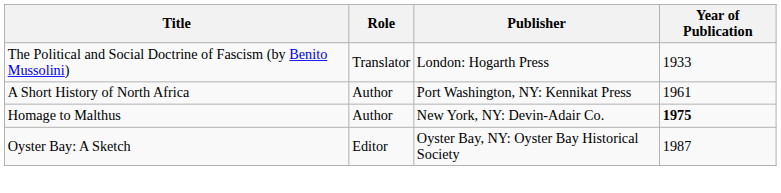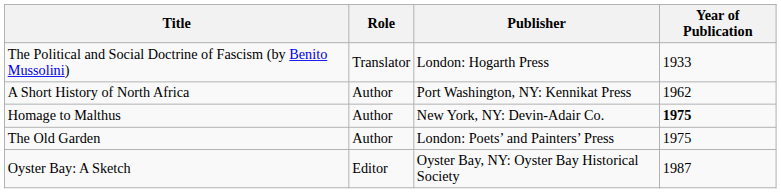 <table class="wikitable">
 <tr>
 <th>Title</th>
 <th>Role</th>
 <th>Publisher</th>
 <th>Year of Publication</th>
 </tr>
 <tr>
 <td>The Political and Social Doctrine of Fascism (by <a href='#'>Benito Mussolini</a>)</td>
 <td>Translator</td>
 <td>London: Hogarth Press</td>
 <td>1933</td>
 </tr>
 <tr>
 <td>A Short History of North Africa</td>
 <td>Author</td>
 <td>Port Washington, NY: Kennikat Press</td>
-<td>1961</td>
+<td>1962</td>
 </tr>
 <tr>
 <td>Homage to Malthus</td>
 <td>Author</td>
 <td>New York, NY: Devin-Adair Co.</td>
 <td><strong>1975</strong></td>
 </tr>
 <tr>
+<td>The Old Garden</td>
+<td>Author</td>
+<td>London: Poets’ and Painters’ Press</td>
+<td>1975</td>
+</tr>
+<tr>
 <td>Oyster Bay: A Sketch</td>
 <td>Editor</td>
 <td>Oyster Bay, NY: Oyster Bay Historical Society</td>
 <td>1987</td>
 </tr>
 </table>
